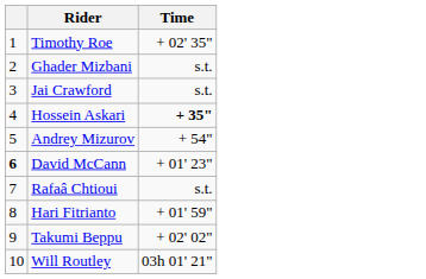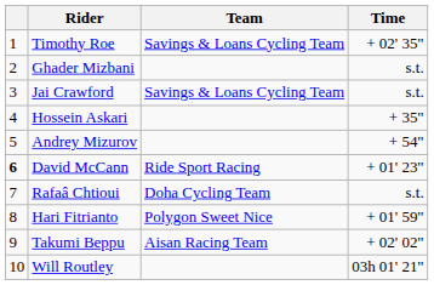 <table class=wikitable>
 <tr>
 <th></th>
 <th>Rider</th>
+<th>Team</th>
 <th>Time</th>
 </tr>
 <tr>
 <td>1</td>
 <td> <a href='#'>Timothy Roe</a> </td>
+<td><a href='#'>Savings & Loans Cycling Team</a></td>
 <td align=right>+ 02' 35"</td>
 </tr>
 <tr>
 <td>2</td>
 <td> <a href='#'>Ghader Mizbani</a></td>
+<td></td>
 <td align=right>s.t.</td>
 </tr>
 <tr>
 <td>3</td>
 <td> <a href='#'>Jai Crawford</a></td>
+<td><a href='#'>Savings & Loans Cycling Team</a></td>
 <td align=right>s.t.</td>
 </tr>
 <tr>
 <td>4</td>
 <td> <a href='#'>Hossein Askari</a></td>
-<td align=right><strong>+ 35"</strong></td>
+<td></td>
+<td align=right>+ 35"</td>
 </tr>
 <tr>
 <td>5</td>
 <td> <a href='#'>Andrey Mizurov</a></td>
+<td></td>
 <td align=right>+ 54"</td>
 </tr>
 <tr>
 <td><strong>6</strong></td>
 <td> <a href='#'>David McCann</a></td>
+<td><a href='#'>Ride Sport Racing</a></td>
 <td align=right>+ 01' 23"</td>
 </tr>
 <tr>
 <td>7</td>
 <td> <a href='#'>Rafaâ Chtioui</a></td>
+<td><a href='#'>Doha Cycling Team</a></td>
 <td align=right>s.t.</td>
 </tr>
 <tr>
 <td>8</td>
 <td> <a href='#'>Hari Fitrianto</a></td>
+<td><a href='#'>Polygon Sweet Nice</a></td>
 <td align=right>+ 01' 59"</td>
 </tr>
 <tr>
 <td>9</td>
 <td> <a href='#'>Takumi Beppu</a></td>
+<td><a href='#'>Aisan Racing Team</a></td>
 <td align=right>+ 02' 02"</td>
 </tr>
 <tr>
 <td>10</td>
 <td> <a href='#'>Will Routley</a></td>
+<td></td>
 <td align=right>03h 01' 21"</td>
 </tr>
 </table>
